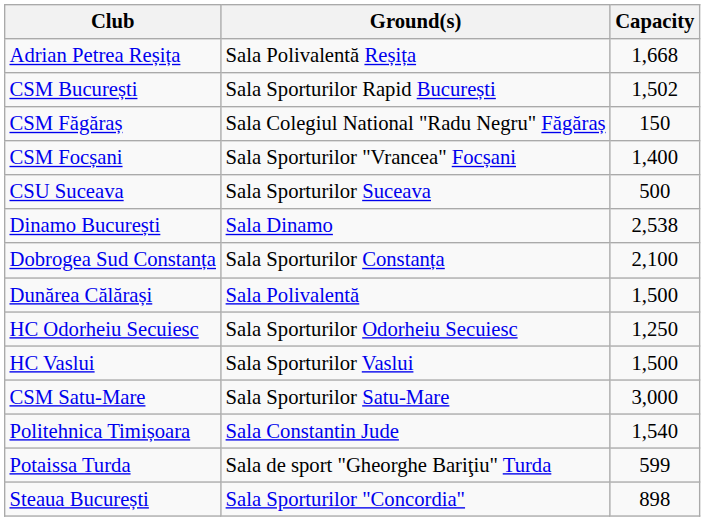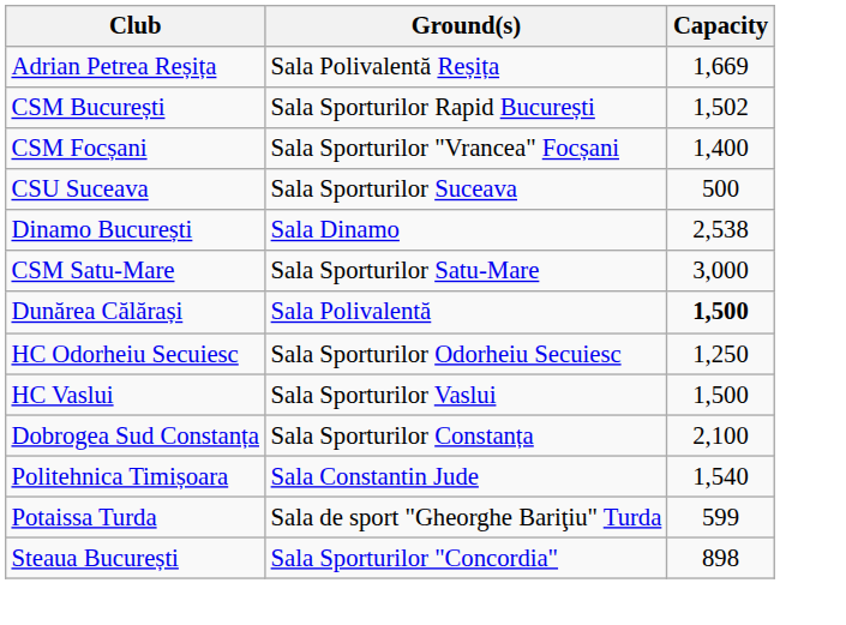 <table class="wikitable sortable" style="font-size:95%;">
 <tr>
 <th>Club</th>
 <th>Ground(s)</th>
 <th>Capacity</th>
 </tr>
 <tr>
 <td><a href='#'>Adrian Petrea Reșița</a></td>
 <td>Sala Polivalentă <a href='#'>Reșița</a></td>
-<td align=center>1,668</td>
+<td align=center>1,669</td>
 </tr>
 <tr>
 <td><a href='#'>CSM București</a></td>
 <td>Sala Sporturilor Rapid <a href='#'>București</a></td>
 <td align=center>1,502</td>
-</tr>
-<tr>
-<td><a href='#'>CSM Făgăraș</a></td>
-<td>Sala Colegiul National "Radu Negru" <a href='#'>Făgăraș</a></td>
-<td align=center>150</td>
 </tr>
 <tr>
 <td><a href='#'>CSM Focșani</a></td>
 <td>Sala Sporturilor "Vrancea" <a href='#'>Focșani</a></td>
 <td align=center>1,400</td>
 </tr>
 <tr>
 <td><a href='#'>CSU Suceava</a></td>
 <td>Sala Sporturilor <a href='#'>Suceava</a></td>
 <td align=center>500</td>
 </tr>
 <tr>
 <td><a href='#'>Dinamo București</a></td>
 <td><a href='#'>Sala Dinamo</a></td>
 <td align=center>2,538</td>
 </tr>
 <tr>
-<td><a href='#'>Dobrogea Sud Constanța</a></td>
-<td>Sala Sporturilor <a href='#'>Constanța</a></td>
-<td align=center>2,100</td>
+<td><a href='#'>CSM Satu-Mare</a></td>
+<td>Sala Sporturilor <a href='#'>Satu-Mare</a></td>
+<td align=center>3,000</td>
 </tr>
 <tr>
 <td><a href='#'>Dunărea Călărași</a></td>
 <td><a href='#'>Sala Polivalentă</a></td>
-<td align=center>1,500</td>
+<td align=center><strong>1,500</strong></td>
 </tr>
 <tr>
 <td><a href='#'>HC Odorheiu Secuiesc</a></td>
 <td>Sala Sporturilor <a href='#'>Odorheiu Secuiesc</a></td>
 <td align=center>1,250</td>
 </tr>
 <tr>
 <td><a href='#'>HC Vaslui</a></td>
 <td>Sala Sporturilor <a href='#'>Vaslui</a></td>
 <td align=center>1,500</td>
 </tr>
 <tr>
-<td><a href='#'>CSM Satu-Mare</a></td>
-<td>Sala Sporturilor <a href='#'>Satu-Mare</a></td>
-<td align=center>3,000</td>
+<td><a href='#'>Dobrogea Sud Constanța</a></td>
+<td>Sala Sporturilor <a href='#'>Constanța</a></td>
+<td align=center>2,100</td>
 </tr>
 <tr>
 <td><a href='#'>Politehnica Timișoara</a></td>
 <td><a href='#'>Sala Constantin Jude</a></td>
 <td align=center>1,540</td>
 </tr>
 <tr>
 <td><a href='#'>Potaissa Turda</a></td>
 <td>Sala de sport "Gheorghe Bariţiu" <a href='#'>Turda</a></td>
 <td align=center>599</td>
 </tr>
 <tr>
 <td><a href='#'>Steaua București</a></td>
 <td><a href='#'>Sala Sporturilor "Concordia"</a></td>
 <td align=center>898</td>
 </tr>
 </table>
